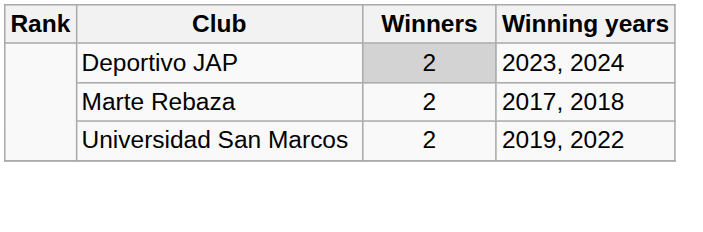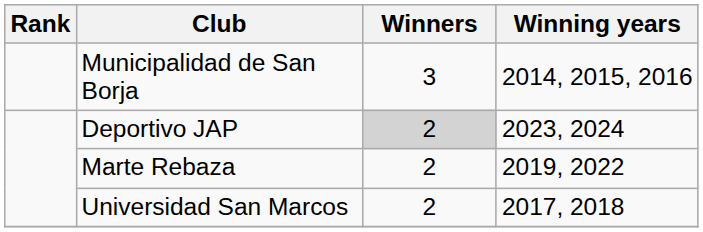 <table class="wikitable sortable">
 <tr>
 <th>Rank</th>
 <th scope=col width=180>Club</th>
 <th scope=col width=80>Winners</th>
 <th scope=col>Winning years</th>
+</tr>
+<tr>
+<td rowspan="1"></td>
+<td>Municipalidad de San Borja</td>
+<td align=center>3</td>
+<td>2014, 2015, 2016</td>
 </tr>
 <tr>
 <td rowspan="3"></td>
 <td>Deportivo JAP</td>
 <td align=center style="background: lightgrey;">2</td>
 <td>2023, 2024</td>
 </tr>
 <tr>
 <td>Marte Rebaza</td>
 <td align=center>2</td>
-<td>2017, 2018</td>
+<td>2019, 2022</td>
 </tr>
 <tr>
 <td>Universidad San Marcos</td>
 <td align=center>2</td>
-<td>2019, 2022</td>
+<td>2017, 2018</td>
 </tr>
 <tr>
 </tr>
 </table>
